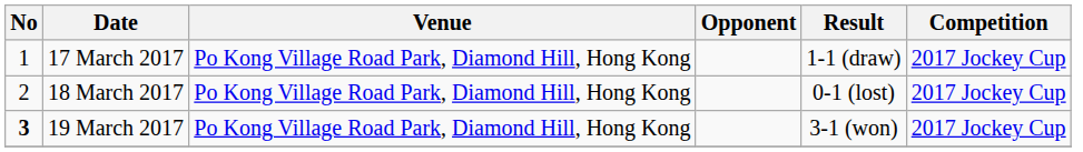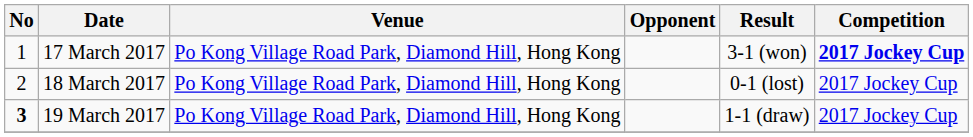 <table class="wikitable">
 <tr>
 <th>No</th>
 <th>Date</th>
 <th>Venue</th>
 <th>Opponent</th>
 <th>Result</th>
 <th>Competition</th>
 </tr>
 <tr>
 <td align=center>1</td>
 <td>17 March 2017</td>
 <td><a href='#'>Po Kong Village Road Park</a>, <a href='#'>Diamond Hill</a>, Hong Kong</td>
 <td></td>
-<td align=center>1-1 (draw)</td>
-<td><a href='#'>2017 Jockey Cup</a></td>
+<td align=center>3-1 (won)</td>
+<td><strong><a href='#'>2017 Jockey Cup</a></strong></td>
 </tr>
 <tr>
 <td align=center>2</td>
 <td>18 March 2017</td>
 <td><a href='#'>Po Kong Village Road Park</a>, <a href='#'>Diamond Hill</a>, Hong Kong</td>
 <td></td>
 <td align=center>0-1 (lost)</td>
 <td><a href='#'>2017 Jockey Cup</a></td>
 </tr>
 <tr>
 <td align=center><strong>3</strong></td>
 <td>19 March 2017</td>
 <td><a href='#'>Po Kong Village Road Park</a>, <a href='#'>Diamond Hill</a>, Hong Kong</td>
 <td></td>
-<td align=center>3-1 (won)</td>
+<td align=center>1-1 (draw)</td>
 <td><a href='#'>2017 Jockey Cup</a></td>
 </tr>
 <tr>
 </tr>
 </table>
